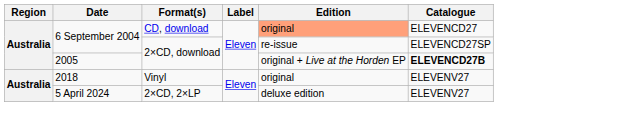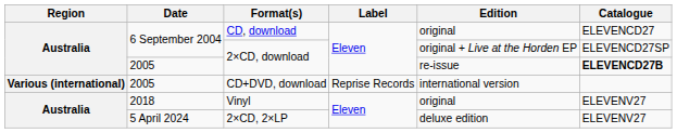 <table class="wikitable plainrowheaders">
 <tr>
 <th scope="col">Region</th>
 <th scope="col">Date</th>
 <th scope="col">Format(s)</th>
 <th scope="col">Label</th>
 <th scope="col">Edition</th>
 <th scope="col">Catalogue</th>
 </tr>
 <tr>
 <th scope="row" rowspan="3">Australia</th>
 <td rowspan="2">6 September 2004</td>
 <td rowspan="1"><a href='#'>CD</a>, <a href='#'>download</a></td>
 <td rowspan="3"><a href='#'>Eleven</a></td>
-<td style="background: lightsalmon;">original</td>
+<td>original</td>
 <td>ELEVENCD27</td>
 </tr>
 <tr>
 <td rowspan="2">2×CD, download</td>
-<td>re-issue</td>
+<td>original + <em>Live at the Horden</em> EP</td>
 <td>ELEVENCD27SP</td>
 </tr>
 <tr>
 <td>2005</td>
-<td>original + <em>Live at the Horden</em> EP</td>
+<td>re-issue</td>
 <td><strong>ELEVENCD27B</strong></td>
+</tr>
+<tr>
+<th scope="row" rowspan="1">Various (international)</th>
+<td>2005</td>
+<td>CD+DVD, download</td>
+<td>Reprise Records</td>
+<td>international version</td>
+<td></td>
 </tr>
 <tr>
 <th scope="row" rowspan="2">Australia</th>
 <td rowspan="1">2018</td>
 <td rowspan="1">Vinyl</td>
 <td rowspan="2"><a href='#'>Eleven</a></td>
 <td>original</td>
 <td>ELEVENV27</td>
 </tr>
 <tr>
 <td rowspan="1">5 April 2024</td>
 <td rowspan="1">2×CD, 2×LP</td>
 <td>deluxe edition</td>
 <td>ELEVENV27</td>
 </tr>
 </table>
